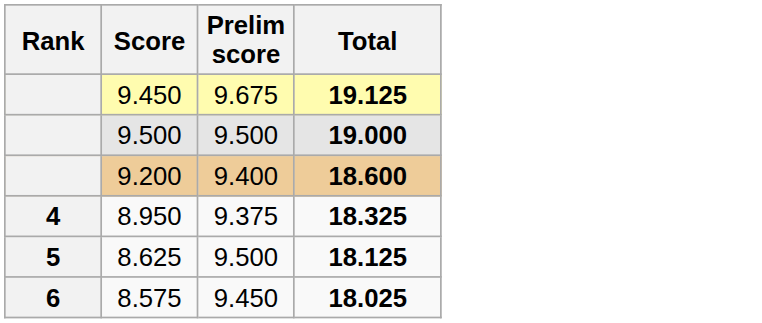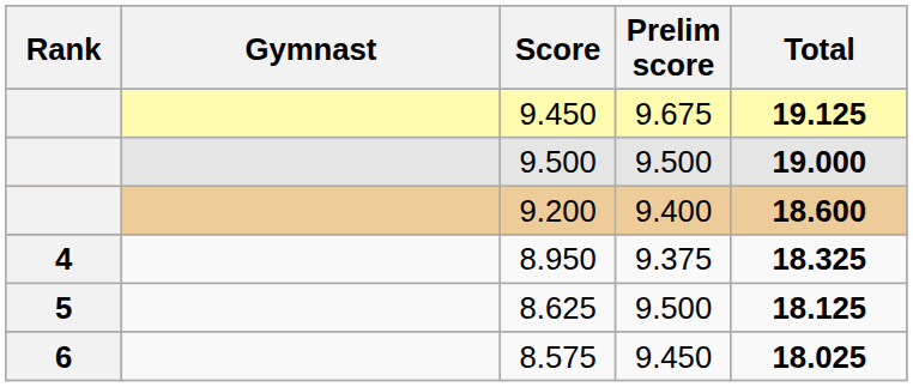 <table class="wikitable sortable" style="text-align:center; font-size:95%">
 <tr>
 <th scope="col" style="width:50px;">Rank</th>
+<th scope="col" style="width:180px;">Gymnast</th>
 <th scope="col" style="width:50px;">Score</th>
 <th scope="col" style="width:50px;">Prelim score</th>
 <th scope="col" style="width:80px;">Total</th>
 </tr>
 <tr style="background:#fffcaf;">
 <th scope=row style="text-align:center"></th>
+<td style="text-align:left;"></td>
 <td>9.450</td>
 <td>9.675</td>
 <td><strong>19.125</strong></td>
 </tr>
 <tr style="background:#e5e5e5;">
 <th scope=row style="text-align:center"></th>
+<td style="text-align:left;"></td>
 <td>9.500</td>
 <td>9.500</td>
 <td><strong>19.000</strong></td>
 </tr>
 <tr style="background:#ec9;">
 <th scope=row style="text-align:center"></th>
+<td style="text-align:left;"></td>
 <td>9.200</td>
 <td>9.400</td>
 <td><strong>18.600</strong></td>
 </tr>
 <tr>
 <th scope=row style="text-align:center">4</th>
+<td style="text-align:left;"></td>
 <td>8.950</td>
 <td>9.375</td>
 <td><strong>18.325</strong></td>
 </tr>
 <tr>
 <th scope=row style="text-align:center">5</th>
+<td style="text-align:left;"></td>
 <td>8.625</td>
 <td>9.500</td>
 <td><strong>18.125</strong></td>
 </tr>
 <tr>
 <th scope=row style="text-align:center">6</th>
+<td style="text-align:left;"></td>
 <td>8.575</td>
 <td>9.450</td>
 <td><strong>18.025</strong></td>
 </tr>
 </table>
